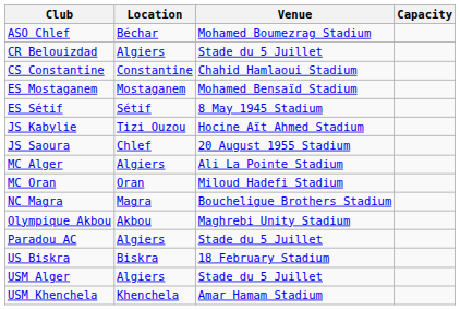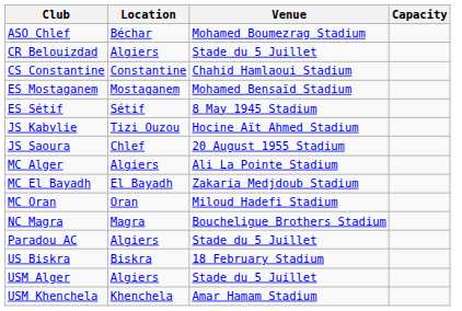 <table class="wikitable sortable">
 <tr>
 <th>Club</th>
 <th>Location</th>
 <th>Venue</th>
 <th>Capacity</th>
 </tr>
 <tr>
 <td><a href='#'>ASO Chlef</a></td>
 <td><a href='#'>Béchar</a></td>
 <td><a href='#'>Mohamed Boumezrag Stadium</a></td>
 <td style="text-align:center"></td>
 </tr>
 <tr>
 <td><a href='#'>CR Belouizdad</a></td>
 <td><a href='#'>Algiers</a></td>
 <td><a href='#'>Stade du 5 Juillet</a></td>
 <td style="text-align:center"></td>
 </tr>
 <tr>
 <td><a href='#'>CS Constantine</a></td>
 <td><a href='#'>Constantine</a></td>
 <td><a href='#'>Chahid Hamlaoui Stadium</a></td>
 <td style="text-align:center"></td>
 </tr>
 <tr>
 <td><a href='#'>ES Mostaganem</a></td>
 <td><a href='#'>Mostaganem</a></td>
 <td><a href='#'>Mohamed Bensaïd Stadium</a></td>
 <td style="text-align:center"></td>
 </tr>
 <tr>
 <td><a href='#'>ES Sétif</a></td>
 <td><a href='#'>Sétif</a></td>
 <td><a href='#'>8 May 1945 Stadium</a></td>
 <td style="text-align:center"></td>
 </tr>
 <tr>
 <td><a href='#'>JS Kabylie</a></td>
 <td><a href='#'>Tizi Ouzou</a></td>
 <td><a href='#'>Hocine Aït Ahmed Stadium</a></td>
 <td style="text-align:center"></td>
 </tr>
 <tr>
 <td><a href='#'>JS Saoura</a></td>
 <td><a href='#'>Chlef</a></td>
 <td><a href='#'>20 August 1955 Stadium</a></td>
 <td style="text-align:center"></td>
 </tr>
 <tr>
 <td><a href='#'>MC Alger</a></td>
 <td><a href='#'>Algiers</a></td>
 <td><a href='#'>Ali La Pointe Stadium</a></td>
 <td style="text-align:center"></td>
 </tr>
 <tr>
+<td><a href='#'>MC El Bayadh</a></td>
+<td><a href='#'>El Bayadh</a></td>
+<td><a href='#'>Zakaria Medjdoub Stadium</a></td>
+<td style="text-align:center"></td>
+</tr>
+<tr>
 <td><a href='#'>MC Oran</a></td>
 <td><a href='#'>Oran</a></td>
 <td><a href='#'>Miloud Hadefi Stadium</a></td>
 <td style="text-align:center"></td>
 </tr>
 <tr>
 <td><a href='#'>NC Magra</a></td>
 <td><a href='#'>Magra</a></td>
 <td><a href='#'>Boucheligue Brothers Stadium</a></td>
-<td style="text-align:center"></td>
-</tr>
-<tr>
-<td><a href='#'>Olympique Akbou</a></td>
-<td><a href='#'>Akbou</a></td>
-<td><a href='#'>Maghrebi Unity Stadium</a></td>
 <td style="text-align:center"></td>
 </tr>
 <tr>
 <td><a href='#'>Paradou AC</a></td>
 <td><a href='#'>Algiers</a></td>
 <td><a href='#'>Stade du 5 Juillet</a></td>
 <td style="text-align:center"></td>
 </tr>
 <tr>
 <td><a href='#'>US Biskra</a></td>
 <td><a href='#'>Biskra</a></td>
 <td><a href='#'>18 February Stadium</a></td>
 <td style="text-align:center"></td>
 </tr>
 <tr>
 <td><a href='#'>USM Alger</a></td>
 <td><a href='#'>Algiers</a></td>
 <td><a href='#'>Stade du 5 Juillet</a></td>
 <td style="text-align:center"></td>
 </tr>
 <tr>
 <td><a href='#'>USM Khenchela</a></td>
 <td><a href='#'>Khenchela</a></td>
 <td><a href='#'>Amar Hamam Stadium</a></td>
 <td style="text-align:center"></td>
 </tr>
 </table>
